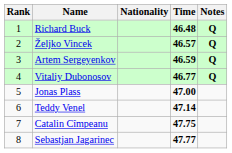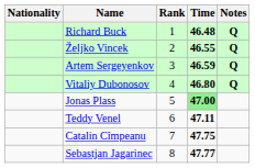 <table class="wikitable sortable" style="text-align:center">
 <tr>
+<th>Nationality</th>
+<th>Name</th>
 <th>Rank</th>
-<th>Name</th>
-<th>Nationality</th>
 <th>Time</th>
 <th>Notes</th>
 </tr>
 <tr bgcolor=ccffcc>
+<td align=left></td>
+<td align=left><a href='#'>Richard Buck</a></td>
 <td>1</td>
-<td align=left><a href='#'>Richard Buck</a></td>
-<td align=left></td>
 <td><strong>46.48</strong></td>
 <td><strong>Q</strong></td>
 </tr>
 <tr bgcolor=ccffcc>
+<td align=left></td>
+<td align=left><a href='#'>Željko Vincek</a></td>
 <td>2</td>
-<td align=left><a href='#'>Željko Vincek</a></td>
-<td align=left></td>
-<td><strong>46.57</strong></td>
+<td><strong>46.55</strong></td>
 <td><strong>Q</strong></td>
 </tr>
 <tr bgcolor=ccffcc>
+<td align=left></td>
+<td align=left><a href='#'>Artem Sergeyenkov</a></td>
 <td>3</td>
-<td align=left><a href='#'>Artem Sergeyenkov</a></td>
-<td align=left></td>
 <td><strong>46.59</strong></td>
 <td><strong>Q</strong></td>
 </tr>
 <tr bgcolor=ccffcc>
+<td align=left></td>
+<td align=left><a href='#'>Vitaliy Dubonosov</a></td>
 <td>4</td>
-<td align=left><a href='#'>Vitaliy Dubonosov</a></td>
-<td align=left></td>
-<td><strong>46.77</strong></td>
+<td><strong>46.80</strong></td>
 <td><strong>Q</strong></td>
 </tr>
 <tr>
+<td align=left></td>
+<td align=left><a href='#'>Jonas Plass</a></td>
 <td>5</td>
-<td align=left><a href='#'>Jonas Plass</a></td>
-<td align=left></td>
-<td><strong>47.00</strong></td>
+<td style="background: lightgreen;"><strong>47.00</strong></td>
 <td></td>
 </tr>
 <tr>
+<td align=left></td>
+<td align=left><a href='#'>Teddy Venel</a></td>
 <td>6</td>
-<td align=left><a href='#'>Teddy Venel</a></td>
-<td align=left></td>
-<td><strong>47.14</strong></td>
+<td><strong>47.11</strong></td>
 <td></td>
 </tr>
 <tr>
+<td align=left></td>
+<td align=left><a href='#'>Catalin Cîmpeanu</a></td>
 <td>7</td>
-<td align=left><a href='#'>Catalin Cîmpeanu</a></td>
-<td align=left></td>
 <td><strong>47.75</strong></td>
 <td></td>
 </tr>
 <tr>
+<td align=left></td>
+<td align=left><a href='#'>Sebastjan Jagarinec</a></td>
 <td>8</td>
-<td align=left><a href='#'>Sebastjan Jagarinec</a></td>
-<td align=left></td>
 <td><strong>47.77</strong></td>
 <td></td>
 </tr>
 </table>
